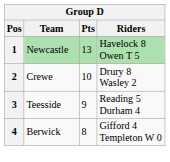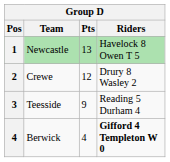 <table class="wikitable">
 <tr>
 <th colspan="4">Group D</th>
 </tr>
 <tr>
 <th width=20>Pos</th>
 <th width=80>Team</th>
 <th width=20>Pts</th>
 <th width=100>Riders</th>
 </tr>
 <tr style="background:#ACE1AF;">
 <th>1</th>
 <td>Newcastle</td>
 <td>13</td>
 <td>Havelock 8<br> Owen T 5</td>
 </tr>
 <tr>
 <th>2</th>
 <td>Crewe</td>
-<td>10</td>
+<td>12</td>
 <td>Drury 8<br> Wasley 2</td>
 </tr>
 <tr>
 <th>3</th>
 <td>Teesside</td>
 <td>9</td>
 <td>Reading 5<br> Durham 4</td>
 </tr>
 <tr>
 <th>4</th>
 <td>Berwick</td>
-<td>8</td>
-<td>Gifford 4<br> Templeton W 0</td>
+<td>4</td>
+<td><strong>Gifford 4<br> Templeton W 0</strong></td>
 </tr>
 </table>
